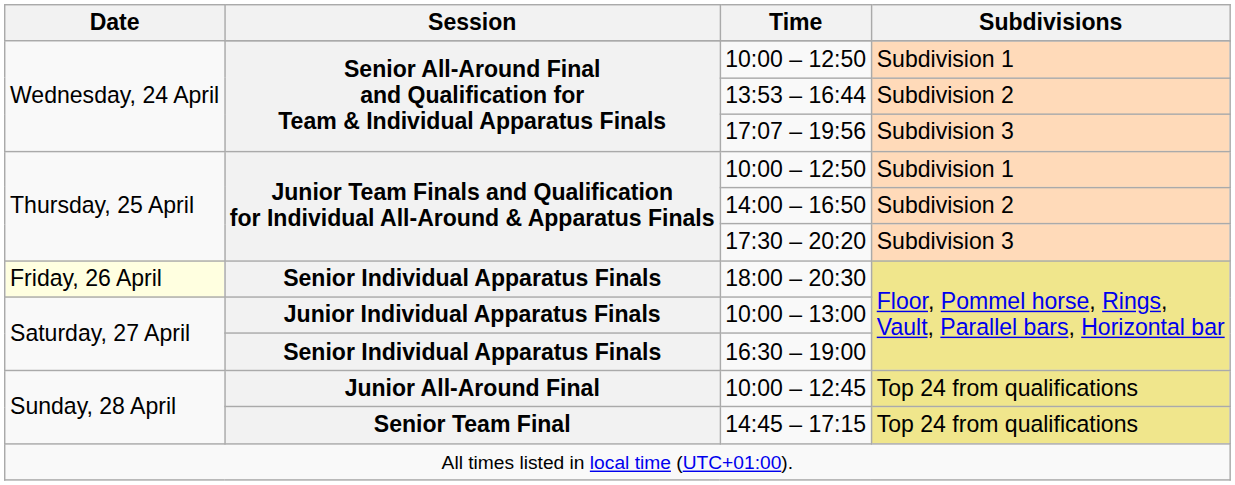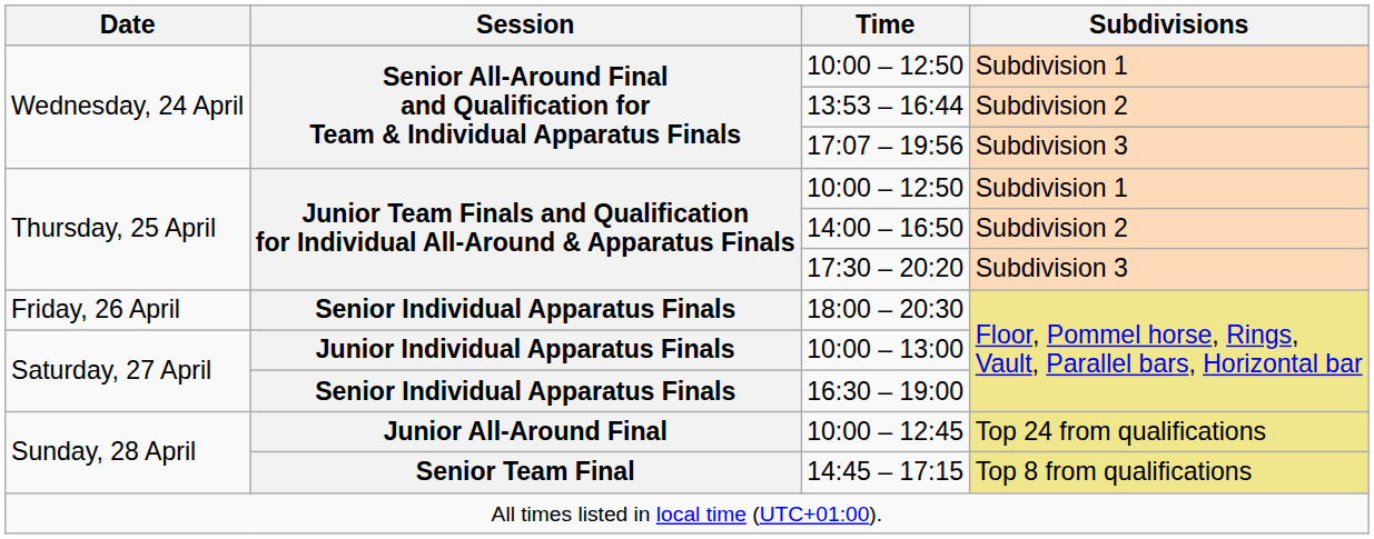 <table class="wikitable">
 <tr>
 <th>Date</th>
 <th>Session</th>
 <th>Time</th>
 <th>Subdivisions</th>
 </tr>
 <tr>
 <td rowspan=4>Wednesday, 24 April</td>
 </tr>
 <tr>
 <th rowspan=3>Senior All-Around Final<br>and Qualification for<br>Team & Individual Apparatus Finals</th>
 <td>10:00 – 12:50</td>
 <td bgcolor="#ffdab9">Subdivision 1</td>
 </tr>
 <tr>
 <td>13:53 – 16:44</td>
 <td bgcolor="#ffdab9">Subdivision 2</td>
 </tr>
 <tr>
 <td>17:07 – 19:56</td>
 <td bgcolor="#ffdab9">Subdivision 3</td>
 </tr>
 <tr>
 <td rowspan=3>Thursday, 25 April</td>
 <th rowspan=3>Junior Team Finals and Qualification<br>for Individual All-Around & Apparatus Finals</th>
 <td>10:00 – 12:50</td>
 <td bgcolor="#ffdab9">Subdivision 1</td>
 </tr>
 <tr>
 <td>14:00 – 16:50</td>
 <td bgcolor="#ffdab9">Subdivision 2</td>
 </tr>
 <tr>
 <td>17:30 – 20:20</td>
 <td bgcolor="#ffdab9">Subdivision 3</td>
 </tr>
 <tr>
-<td style="background: lightyellow;">Friday, 26 April</td>
+<td>Friday, 26 April</td>
 <th>Senior Individual Apparatus Finals</th>
 <td>18:00 – 20:30</td>
 <td rowspan="3" bgcolor="#f0e68c"><a href='#'>Floor</a>, <a href='#'>Pommel horse</a>, <a href='#'>Rings</a>,<br><a href='#'>Vault</a>, <a href='#'>Parallel bars</a>, <a href='#'>Horizontal bar</a></td>
 </tr>
 <tr>
 <td rowspan="2">Saturday, 27 April</td>
 <th>Junior Individual Apparatus Finals</th>
 <td>10:00 – 13:00</td>
 </tr>
 <tr>
 <th>Senior Individual Apparatus Finals</th>
 <td>16:30 – 19:00</td>
 </tr>
 <tr>
 <td rowspan="2">Sunday, 28 April</td>
 <th>Junior All-Around Final</th>
 <td>10:00 – 12:45</td>
 <td bgcolor="#f0e68c">Top 24 from qualifications</td>
 </tr>
 <tr>
 <th>Senior Team Final</th>
 <td>14:45 – 17:15</td>
-<td bgcolor="#f0e68c">Top 24 from qualifications</td>
+<td bgcolor="#f0e68c">Top 8 from qualifications</td>
 </tr>
 <tr>
 <td colspan=4 align=center><small> All times listed in <a href='#'>local time</a> (<a href='#'>UTC+01:00</a>).</small></td>
 </tr>
 </table>
